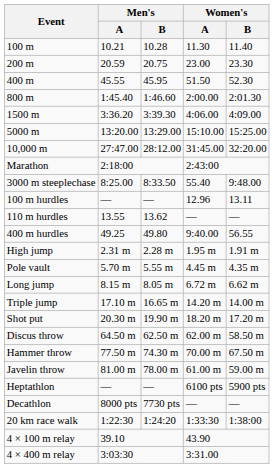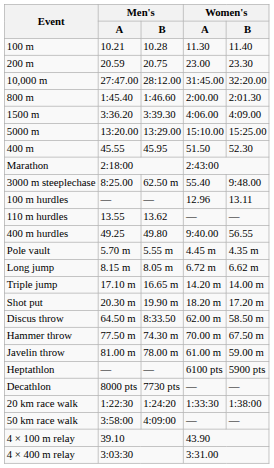 <table class="wikitable" border="1" align="upright">
 <tr>
 <th rowspan=2>Event</th>
 <th colspan=2>Men's</th>
 <th colspan=2>Women's</th>
 </tr>
 <tr>
 <th>A</th>
 <th>B</th>
 <th>A</th>
 <th>B</th>
 </tr>
 <tr>
 <td>100 m</td>
 <td>10.21</td>
 <td>10.28</td>
 <td>11.30</td>
 <td>11.40</td>
 </tr>
 <tr>
 <td>200 m</td>
 <td>20.59</td>
 <td>20.75</td>
 <td>23.00</td>
 <td>23.30</td>
 </tr>
 <tr>
-<td>400 m</td>
-<td>45.55</td>
-<td>45.95</td>
-<td>51.50</td>
-<td>52.30</td>
+<td>10,000 m</td>
+<td>27:47.00</td>
+<td>28:12.00</td>
+<td>31:45.00</td>
+<td>32:20.00</td>
 </tr>
 <tr>
 <td>800 m</td>
 <td>1:45.40</td>
 <td>1:46.60</td>
 <td>2:00.00</td>
 <td>2:01.30</td>
 </tr>
 <tr>
 <td>1500 m</td>
 <td>3:36.20</td>
 <td>3:39.30</td>
 <td>4:06.00</td>
 <td>4:09.00</td>
 </tr>
 <tr>
 <td>5000 m</td>
 <td>13:20.00</td>
 <td>13:29.00</td>
 <td>15:10.00</td>
 <td>15:25.00</td>
 </tr>
 <tr>
-<td>10,000 m</td>
-<td>27:47.00</td>
-<td>28:12.00</td>
-<td>31:45.00</td>
-<td>32:20.00</td>
+<td>400 m</td>
+<td>45.55</td>
+<td>45.95</td>
+<td>51.50</td>
+<td>52.30</td>
 </tr>
 <tr>
 <td>Marathon</td>
 <td colspan=2>2:18:00</td>
 <td colspan=2>2:43:00</td>
 </tr>
 <tr>
 <td>3000 m steeplechase</td>
 <td>8:25.00</td>
-<td>8:33.50</td>
+<td>62.50 m</td>
 <td>55.40</td>
 <td>9:48.00</td>
 </tr>
 <tr>
 <td>100 m hurdles</td>
 <td>—</td>
 <td>—</td>
 <td>12.96</td>
 <td>13.11</td>
 </tr>
 <tr>
 <td>110 m hurdles</td>
 <td>13.55</td>
 <td>13.62</td>
 <td>—</td>
 <td>—</td>
 </tr>
 <tr>
 <td>400 m hurdles</td>
 <td>49.25</td>
 <td>49.80</td>
 <td>9:40.00</td>
 <td>56.55</td>
-</tr>
-<tr>
-<td>High jump</td>
-<td>2.31 m</td>
-<td>2.28 m</td>
-<td>1.95 m</td>
-<td>1.91 m</td>
 </tr>
 <tr>
 <td>Pole vault</td>
 <td>5.70 m</td>
 <td>5.55 m</td>
 <td>4.45 m</td>
 <td>4.35 m</td>
 </tr>
 <tr>
 <td>Long jump</td>
 <td>8.15 m</td>
 <td>8.05 m</td>
 <td>6.72 m</td>
 <td>6.62 m</td>
 </tr>
 <tr>
 <td>Triple jump</td>
 <td>17.10 m</td>
 <td>16.65 m</td>
 <td>14.20 m</td>
 <td>14.00 m</td>
 </tr>
 <tr>
 <td>Shot put</td>
 <td>20.30 m</td>
 <td>19.90 m</td>
 <td>18.20 m</td>
 <td>17.20 m</td>
 </tr>
 <tr>
 <td>Discus throw</td>
 <td>64.50 m</td>
-<td>62.50 m</td>
+<td>8:33.50</td>
 <td>62.00 m</td>
 <td>58.50 m</td>
 </tr>
 <tr>
 <td>Hammer throw</td>
 <td>77.50 m</td>
 <td>74.30 m</td>
 <td>70.00 m</td>
 <td>67.50 m</td>
 </tr>
 <tr>
 <td>Javelin throw</td>
 <td>81.00 m</td>
 <td>78.00 m</td>
 <td>61.00 m</td>
 <td>59.00 m</td>
 </tr>
 <tr>
 <td>Heptathlon</td>
 <td>—</td>
 <td>—</td>
 <td>6100 pts</td>
 <td>5900 pts</td>
 </tr>
 <tr>
 <td>Decathlon</td>
 <td>8000 pts</td>
 <td>7730 pts</td>
 <td>—</td>
 <td>—</td>
 </tr>
 <tr>
 <td>20 km race walk</td>
 <td>1:22:30</td>
 <td>1:24:20</td>
 <td>1:33:30</td>
 <td>1:38:00</td>
 </tr>
 <tr>
+<td>50 km race walk</td>
+<td>3:58:00</td>
+<td>4:09:00</td>
+<td>—</td>
+<td>—</td>
+</tr>
+<tr>
 <td>4 × 100 m relay</td>
 <td colspan=2>39.10</td>
 <td colspan=2>43.90</td>
 </tr>
 <tr>
 <td>4 × 400 m relay</td>
 <td colspan=2>3:03:30</td>
 <td colspan=2>3:31.00</td>
 </tr>
 </table>
